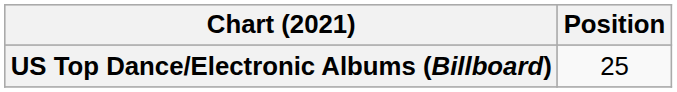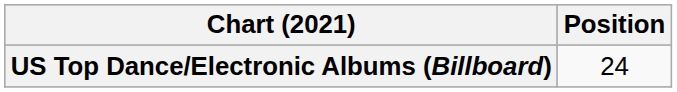 <table class="wikitable plainrowheaders" style="text-align:center">
 <tr>
 <th scope="col">Chart (2021)</th>
 <th scope="col">Position</th>
 </tr>
 <tr>
 <th scope="row">US Top Dance/Electronic Albums (<em>Billboard</em>)</th>
-<td>25</td>
+<td>24</td>
 </tr>
 </table>
